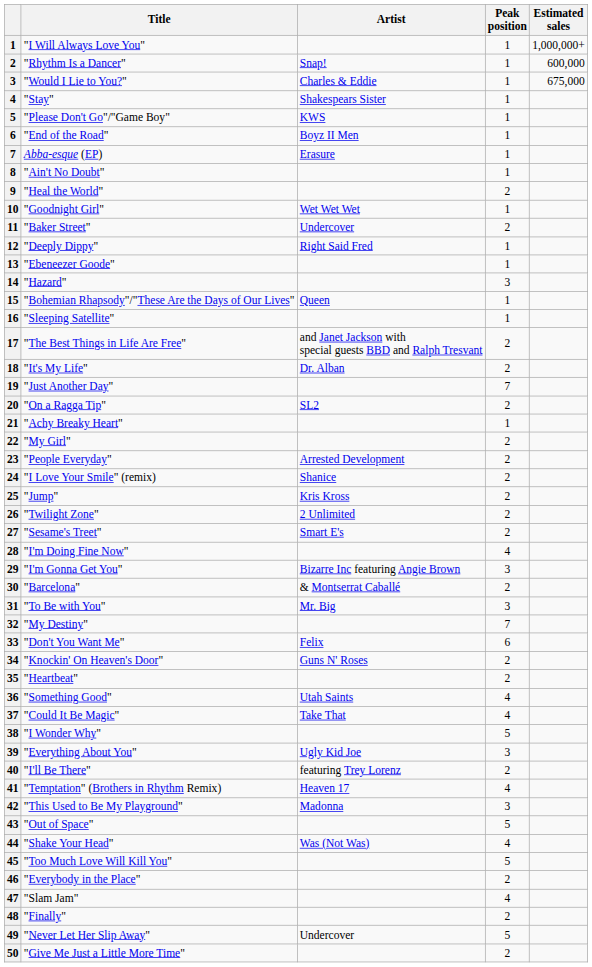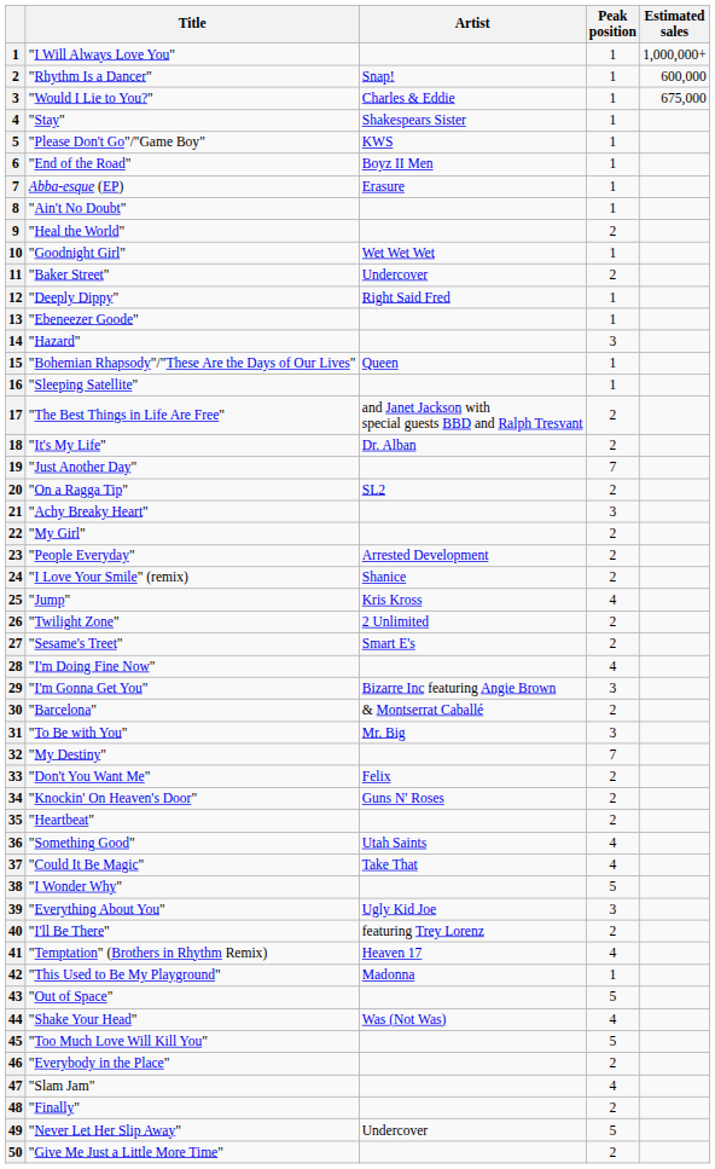 <table class="wikitable sortable plainrowheaders">
 <tr>
 <th scope=col></th>
 <th scope=col>Title</th>
 <th scope=col>Artist</th>
 <th scope=col>Peak<br>position</th>
 <th scope=col>Estimated<br>sales</th>
 </tr>
 <tr>
 <th scope=row style="text-align:center;">1</th>
 <td>"<a href='#'>I Will Always Love You</a>"</td>
 <td></td>
 <td align="center">1</td>
 <td align="right">1,000,000+</td>
 </tr>
 <tr>
 <th scope=row style="text-align:center;">2</th>
 <td>"<a href='#'>Rhythm Is a Dancer</a>"</td>
 <td><a href='#'>Snap!</a></td>
 <td align="center">1</td>
 <td align="right">600,000</td>
 </tr>
 <tr>
 <th scope=row style="text-align:center;">3</th>
 <td>"<a href='#'>Would I Lie to You?</a>"</td>
 <td><a href='#'>Charles & Eddie</a></td>
 <td align="center">1</td>
 <td align="right">675,000</td>
 </tr>
 <tr>
 <th scope=row style="text-align:center;">4</th>
 <td>"<a href='#'>Stay</a>"</td>
 <td><a href='#'>Shakespears Sister</a></td>
 <td align="center">1</td>
 <td></td>
 </tr>
 <tr>
 <th scope=row style="text-align:center;">5</th>
 <td>"<a href='#'>Please Don't Go</a>"/"Game Boy"</td>
 <td><a href='#'>KWS</a></td>
 <td align="center">1</td>
 <td></td>
 </tr>
 <tr>
 <th scope=row style="text-align:center;">6</th>
 <td>"<a href='#'>End of the Road</a>"</td>
 <td><a href='#'>Boyz II Men</a></td>
 <td align="center">1</td>
 <td></td>
 </tr>
 <tr>
 <th scope=row style="text-align:center;">7</th>
 <td><em><a href='#'>Abba-esque</a></em> (<a href='#'>EP</a>)</td>
 <td><a href='#'>Erasure</a></td>
 <td align="center">1</td>
 <td></td>
 </tr>
 <tr>
 <th scope=row style="text-align:center;">8</th>
 <td>"<a href='#'>Ain't No Doubt</a>"</td>
 <td></td>
 <td align="center">1</td>
 <td></td>
 </tr>
 <tr>
 <th scope=row style="text-align:center;">9</th>
 <td>"<a href='#'>Heal the World</a>"</td>
 <td></td>
 <td align="center">2</td>
 <td></td>
 </tr>
 <tr>
 <th scope=row style="text-align:center;">10</th>
 <td>"<a href='#'>Goodnight Girl</a>"</td>
 <td><a href='#'>Wet Wet Wet</a></td>
 <td align="center">1</td>
 <td></td>
 </tr>
 <tr>
 <th scope=row style="text-align:center;">11</th>
 <td>"<a href='#'>Baker Street</a>"</td>
 <td><a href='#'>Undercover</a></td>
 <td align="center">2</td>
 <td></td>
 </tr>
 <tr>
 <th scope=row style="text-align:center;">12</th>
 <td>"<a href='#'>Deeply Dippy</a>"</td>
 <td><a href='#'>Right Said Fred</a></td>
 <td align="center">1</td>
 <td></td>
 </tr>
 <tr>
 <th scope=row style="text-align:center;">13</th>
 <td>"<a href='#'>Ebeneezer Goode</a>"</td>
 <td></td>
 <td align="center">1</td>
 <td></td>
 </tr>
 <tr>
 <th scope=row style="text-align:center;">14</th>
 <td>"<a href='#'>Hazard</a>"</td>
 <td></td>
 <td align="center">3</td>
 <td></td>
 </tr>
 <tr>
 <th scope=row style="text-align:center;">15</th>
 <td>"<a href='#'>Bohemian Rhapsody</a>"/"<a href='#'>These Are the Days of Our Lives</a>"</td>
 <td><a href='#'>Queen</a></td>
 <td align="center">1</td>
 <td></td>
 </tr>
 <tr>
 <th scope=row style="text-align:center;">16</th>
 <td>"<a href='#'>Sleeping Satellite</a>"</td>
 <td></td>
 <td align="center">1</td>
 <td></td>
 </tr>
 <tr>
 <th scope=row style="text-align:center;">17</th>
 <td>"<a href='#'>The Best Things in Life Are Free</a>"</td>
 <td> and <a href='#'>Janet Jackson</a> with<br>special guests <a href='#'>BBD</a> and <a href='#'>Ralph Tresvant</a></td>
 <td align="center">2</td>
 <td></td>
 </tr>
 <tr>
 <th scope=row style="text-align:center;">18</th>
 <td>"<a href='#'>It's My Life</a>"</td>
 <td><a href='#'>Dr. Alban</a></td>
 <td align="center">2</td>
 <td></td>
 </tr>
 <tr>
 <th scope=row style="text-align:center;">19</th>
 <td>"<a href='#'>Just Another Day</a>"</td>
 <td></td>
 <td align="center">7</td>
 <td></td>
 </tr>
 <tr>
 <th scope=row style="text-align:center;">20</th>
 <td>"<a href='#'>On a Ragga Tip</a>"</td>
 <td><a href='#'>SL2</a></td>
 <td align="center">2</td>
 <td></td>
 </tr>
 <tr>
 <th scope=row style="text-align:center;">21</th>
 <td>"<a href='#'>Achy Breaky Heart</a>"</td>
 <td></td>
-<td align="center">1</td>
+<td align="center">3</td>
 <td></td>
 </tr>
 <tr>
 <th scope=row style="text-align:center;">22</th>
 <td>"<a href='#'>My Girl</a>"</td>
 <td></td>
 <td align="center">2</td>
 <td></td>
 </tr>
 <tr>
 <th scope=row style="text-align:center;">23</th>
 <td>"<a href='#'>People Everyday</a>"</td>
 <td><a href='#'>Arrested Development</a></td>
 <td align="center">2</td>
 <td></td>
 </tr>
 <tr>
 <th scope=row style="text-align:center;">24</th>
 <td>"<a href='#'>I Love Your Smile</a>" (remix)</td>
 <td><a href='#'>Shanice</a></td>
 <td align="center">2</td>
 <td></td>
 </tr>
 <tr>
 <th scope=row style="text-align:center;">25</th>
 <td>"<a href='#'>Jump</a>"</td>
 <td><a href='#'>Kris Kross</a></td>
-<td align="center">2</td>
+<td align="center">4</td>
 <td></td>
 </tr>
 <tr>
 <th scope=row style="text-align:center;">26</th>
 <td>"<a href='#'>Twilight Zone</a>"</td>
 <td><a href='#'>2 Unlimited</a></td>
 <td align="center">2</td>
 <td></td>
 </tr>
 <tr>
 <th scope=row style="text-align:center;">27</th>
 <td>"<a href='#'>Sesame's Treet</a>"</td>
 <td><a href='#'>Smart E's</a></td>
 <td align="center">2</td>
 <td></td>
 </tr>
 <tr>
 <th scope=row style="text-align:center;">28</th>
 <td>"<a href='#'>I'm Doing Fine Now</a>"</td>
 <td></td>
 <td align="center">4</td>
 <td></td>
 </tr>
 <tr>
 <th scope=row style="text-align:center;">29</th>
 <td>"<a href='#'>I'm Gonna Get You</a>"</td>
 <td><a href='#'>Bizarre Inc</a> featuring <a href='#'>Angie Brown</a></td>
 <td align="center">3</td>
 <td></td>
 </tr>
 <tr>
 <th scope=row style="text-align:center;">30</th>
 <td>"<a href='#'>Barcelona</a>"</td>
 <td> & <a href='#'>Montserrat Caballé</a></td>
 <td align="center">2</td>
 <td></td>
 </tr>
 <tr>
 <th scope=row style="text-align:center;">31</th>
 <td>"<a href='#'>To Be with You</a>"</td>
 <td><a href='#'>Mr. Big</a></td>
 <td align="center">3</td>
 <td></td>
 </tr>
 <tr>
 <th scope=row style="text-align:center;">32</th>
 <td>"<a href='#'>My Destiny</a>"</td>
 <td></td>
 <td align="center">7</td>
 <td></td>
 </tr>
 <tr>
 <th scope=row style="text-align:center;">33</th>
 <td>"<a href='#'>Don't You Want Me</a>"</td>
 <td><a href='#'>Felix</a></td>
-<td align="center">6</td>
+<td align="center">2</td>
 <td></td>
 </tr>
 <tr>
 <th scope=row style="text-align:center;">34</th>
 <td>"<a href='#'>Knockin' On Heaven's Door</a>"</td>
 <td><a href='#'>Guns N' Roses</a></td>
 <td align="center">2</td>
 <td></td>
 </tr>
 <tr>
 <th scope=row style="text-align:center;">35</th>
 <td>"<a href='#'>Heartbeat</a>"</td>
 <td></td>
 <td align="center">2</td>
 <td></td>
 </tr>
 <tr>
 <th scope=row style="text-align:center;">36</th>
 <td>"<a href='#'>Something Good</a>"</td>
 <td><a href='#'>Utah Saints</a></td>
 <td align="center">4</td>
 <td></td>
 </tr>
 <tr>
 <th scope=row style="text-align:center;">37</th>
 <td>"<a href='#'>Could It Be Magic</a>"</td>
 <td><a href='#'>Take That</a></td>
 <td align="center">4</td>
 <td></td>
 </tr>
 <tr>
 <th scope=row style="text-align:center;">38</th>
 <td>"<a href='#'>I Wonder Why</a>"</td>
 <td></td>
 <td align="center">5</td>
 <td></td>
 </tr>
 <tr>
 <th scope=row style="text-align:center;">39</th>
 <td>"<a href='#'>Everything About You</a>"</td>
 <td><a href='#'>Ugly Kid Joe</a></td>
 <td align="center">3</td>
 <td></td>
 </tr>
 <tr>
 <th scope=row style="text-align:center;">40</th>
 <td>"<a href='#'>I'll Be There</a>"</td>
 <td> featuring <a href='#'>Trey Lorenz</a></td>
 <td align="center">2</td>
 <td></td>
 </tr>
 <tr>
 <th scope=row style="text-align:center;">41</th>
 <td>"<a href='#'>Temptation</a>" (<a href='#'>Brothers in Rhythm</a> Remix)</td>
 <td><a href='#'>Heaven 17</a></td>
 <td align="center">4</td>
 <td></td>
 </tr>
 <tr>
 <th scope=row style="text-align:center;">42</th>
 <td>"<a href='#'>This Used to Be My Playground</a>"</td>
 <td><a href='#'>Madonna</a></td>
-<td align="center">3</td>
+<td align="center">1</td>
 <td></td>
 </tr>
 <tr>
 <th scope=row style="text-align:center;">43</th>
 <td>"<a href='#'>Out of Space</a>"</td>
 <td></td>
 <td align="center">5</td>
 <td></td>
 </tr>
 <tr>
 <th scope=row style="text-align:center;">44</th>
 <td>"<a href='#'>Shake Your Head</a>"</td>
 <td><a href='#'>Was (Not Was)</a></td>
 <td align="center">4</td>
 <td></td>
 </tr>
 <tr>
 <th scope=row style="text-align:center;">45</th>
 <td>"<a href='#'>Too Much Love Will Kill You</a>"</td>
 <td></td>
 <td align="center">5</td>
 <td></td>
 </tr>
 <tr>
 <th scope=row style="text-align:center;">46</th>
 <td>"<a href='#'>Everybody in the Place</a>"</td>
 <td></td>
 <td align="center">2</td>
 <td></td>
 </tr>
 <tr>
 <th scope=row style="text-align:center;">47</th>
 <td>"Slam Jam"</td>
 <td></td>
 <td align="center">4</td>
 <td></td>
 </tr>
 <tr>
 <th scope=row style="text-align:center;">48</th>
 <td>"<a href='#'>Finally</a>"</td>
 <td></td>
 <td align="center">2</td>
 <td></td>
 </tr>
 <tr>
 <th scope=row style="text-align:center;">49</th>
 <td>"<a href='#'>Never Let Her Slip Away</a>"</td>
 <td>Undercover</td>
 <td align="center">5</td>
 <td></td>
 </tr>
 <tr>
 <th scope=row style="text-align:center;">50</th>
 <td>"<a href='#'>Give Me Just a Little More Time</a>"</td>
 <td></td>
 <td align="center">2</td>
 <td></td>
 </tr>
 </table>
